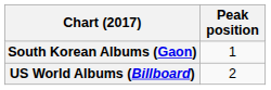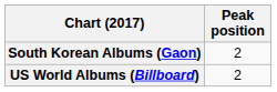 <table class="wikitable sortable plainrowheaders" style="text-align:center;">
 <tr>
 <th>Chart (2017)</th>
 <th width="70">Peak<br>position</th>
 </tr>
 <tr>
 <th scope="row">South Korean Albums (<a href='#'>Gaon</a>)</th>
-<td>1</td>
+<td>2</td>
 </tr>
 <tr>
 <th scope="row">US World Albums (<em><a href='#'>Billboard</a></em>)</th>
 <td>2</td>
 </tr>
 </table>
